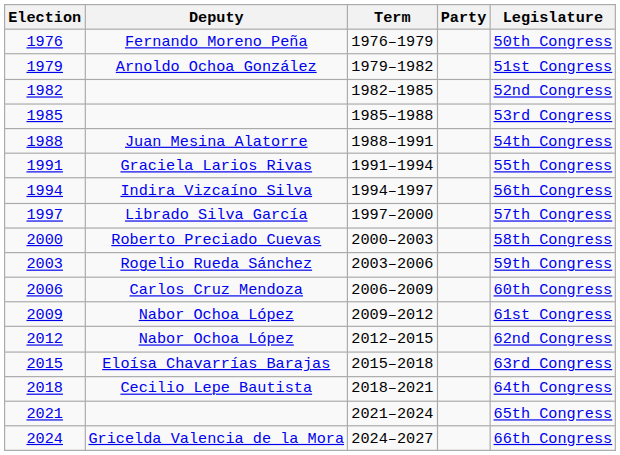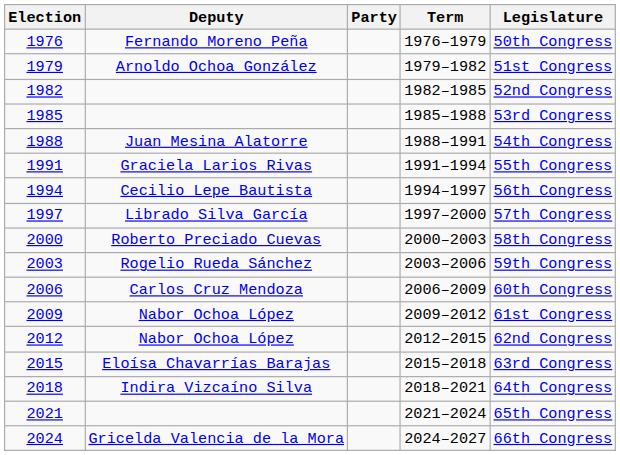 <table class="wikitable sortable" style="text-align:center">
 <tr>
 <th>Election</th>
 <th class="unsortable">Deputy</th>
+<th class="unsortable">Party</th>
 <th class="unsortable">Term</th>
-<th class="unsortable">Party</th>
 <th class="unsortable">Legislature</th>
 </tr>
 <tr>
 <td><a href='#'>1976</a></td>
 <td><a href='#'>Fernando Moreno Peña</a></td>
+<td></td>
 <td>1976–1979</td>
-<td></td>
 <td><a href='#'>50th Congress</a></td>
 </tr>
 <tr>
 <td><a href='#'>1979</a></td>
 <td><a href='#'>Arnoldo Ochoa González</a></td>
+<td></td>
 <td>1979–1982</td>
-<td></td>
 <td><a href='#'>51st Congress</a></td>
 </tr>
 <tr>
 <td><a href='#'>1982</a></td>
 <td></td>
+<td></td>
 <td>1982–1985</td>
-<td></td>
 <td><a href='#'>52nd Congress</a></td>
 </tr>
 <tr>
 <td><a href='#'>1985</a></td>
 <td></td>
+<td></td>
 <td>1985–1988</td>
-<td></td>
 <td><a href='#'>53rd Congress</a></td>
 </tr>
 <tr>
 <td><a href='#'>1988</a></td>
 <td><a href='#'>Juan Mesina Alatorre</a></td>
+<td></td>
 <td>1988–1991</td>
-<td></td>
 <td><a href='#'>54th Congress</a></td>
 </tr>
 <tr>
 <td><a href='#'>1991</a></td>
 <td><a href='#'>Graciela Larios Rivas</a></td>
+<td></td>
 <td>1991–1994</td>
-<td></td>
 <td><a href='#'>55th Congress</a></td>
 </tr>
 <tr>
 <td><a href='#'>1994</a></td>
-<td><a href='#'>Indira Vizcaíno Silva</a><br></td>
+<td><a href='#'>Cecilio Lepe Bautista</a></td>
+<td></td>
 <td>1994–1997</td>
-<td></td>
 <td><a href='#'>56th Congress</a></td>
 </tr>
 <tr>
 <td><a href='#'>1997</a></td>
 <td><a href='#'>Librado Silva García</a></td>
+<td></td>
 <td>1997–2000</td>
-<td></td>
 <td><a href='#'>57th Congress</a></td>
 </tr>
 <tr>
 <td><a href='#'>2000</a></td>
 <td><a href='#'>Roberto Preciado Cuevas</a></td>
+<td></td>
 <td>2000–2003</td>
-<td></td>
 <td><a href='#'>58th Congress</a></td>
 </tr>
 <tr>
 <td><a href='#'>2003</a></td>
 <td><a href='#'>Rogelio Rueda Sánchez</a></td>
+<td></td>
 <td>2003–2006</td>
-<td></td>
 <td><a href='#'>59th Congress</a></td>
 </tr>
 <tr>
 <td><a href='#'>2006</a></td>
 <td><a href='#'>Carlos Cruz Mendoza</a></td>
+<td> </td>
 <td>2006–2009</td>
-<td> </td>
 <td><a href='#'>60th Congress</a></td>
 </tr>
 <tr>
 <td><a href='#'>2009</a></td>
 <td><a href='#'>Nabor Ochoa López</a></td>
+<td></td>
 <td>2009–2012</td>
-<td></td>
 <td><a href='#'>61st Congress</a></td>
 </tr>
 <tr>
 <td><a href='#'>2012</a></td>
 <td><a href='#'>Nabor Ochoa López</a></td>
+<td></td>
 <td>2012–2015</td>
-<td></td>
 <td><a href='#'>62nd Congress</a></td>
 </tr>
 <tr>
 <td><a href='#'>2015</a></td>
 <td><a href='#'>Eloísa Chavarrías Barajas</a></td>
+<td></td>
 <td>2015–2018</td>
-<td></td>
 <td><a href='#'>63rd Congress</a></td>
 </tr>
 <tr>
 <td><a href='#'>2018</a></td>
-<td><a href='#'>Cecilio Lepe Bautista</a></td>
+<td><a href='#'>Indira Vizcaíno Silva</a><br></td>
+<td></td>
 <td>2018–2021</td>
-<td></td>
 <td><a href='#'>64th Congress</a></td>
 </tr>
 <tr>
 <td><a href='#'>2021</a></td>
 <td><br></td>
+<td></td>
 <td>2021–2024</td>
-<td></td>
 <td><a href='#'>65th Congress</a></td>
 </tr>
 <tr>
 <td><a href='#'>2024</a></td>
 <td><a href='#'>Gricelda Valencia de la Mora</a></td>
+<td></td>
 <td>2024–2027</td>
-<td></td>
 <td><a href='#'>66th Congress</a></td>
 </tr>
 </table>
